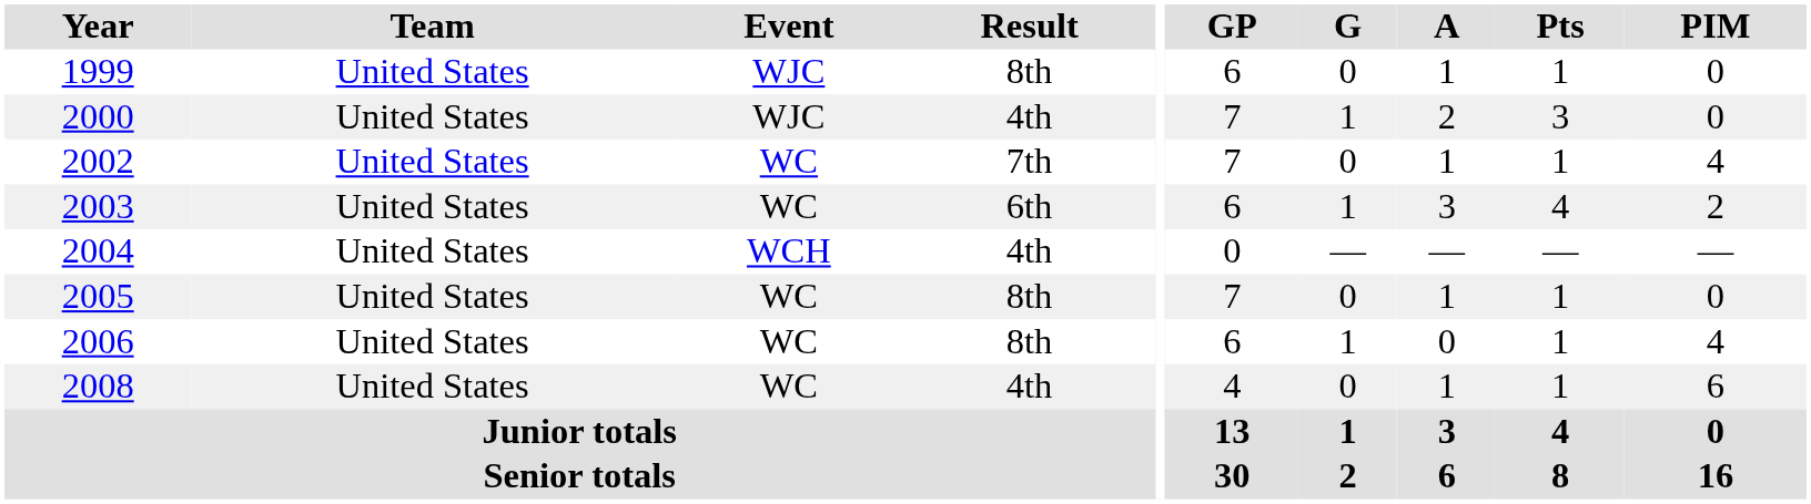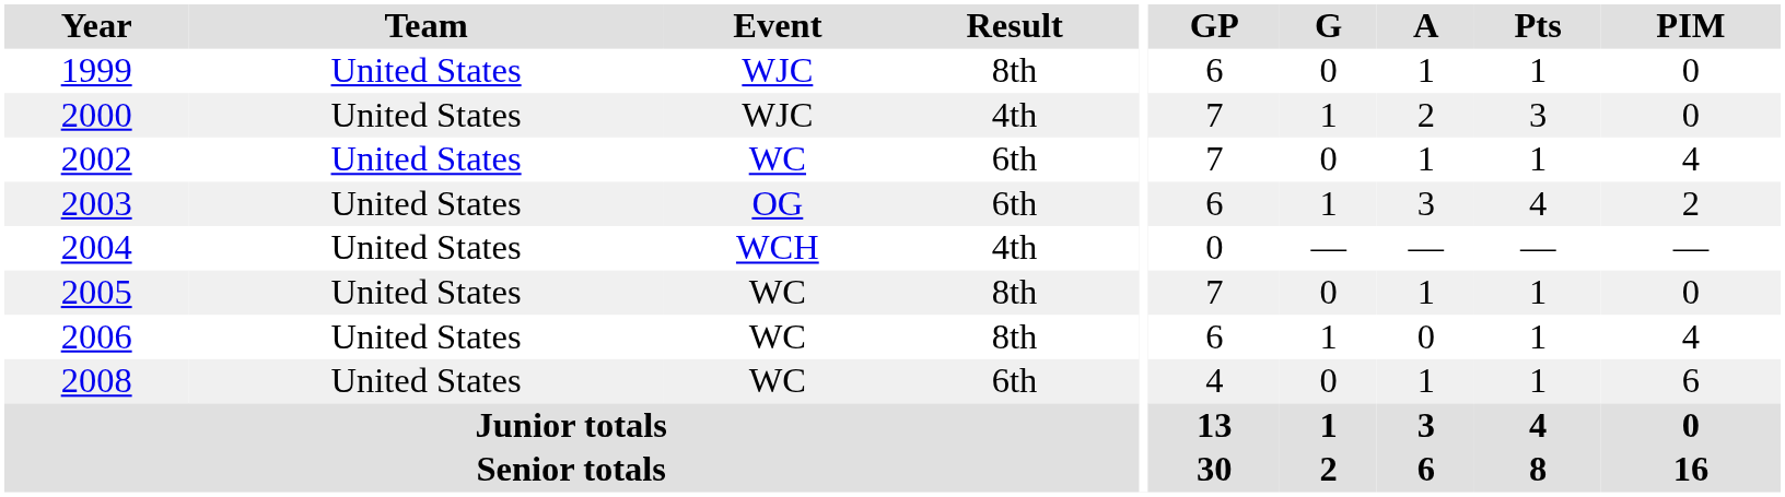 <table border="0" cellpadding="1" cellspacing="0" ID="Table3" style="text-align:center; width:50em">
 <tr ALIGN="center" bgcolor="#e0e0e0">
 <th>Year</th>
 <th>Team</th>
 <th>Event</th>
 <th>Result</th>
 <th rowspan="99" bgcolor="#ffffff"></th>
 <th>GP</th>
 <th>G</th>
 <th>A</th>
 <th>Pts</th>
 <th>PIM</th>
 </tr>
 <tr>
 <td><a href='#'>1999</a></td>
 <td><a href='#'>United States</a></td>
 <td><a href='#'>WJC</a></td>
 <td>8th</td>
 <td>6</td>
 <td>0</td>
 <td>1</td>
 <td>1</td>
 <td>0</td>
 </tr>
 <tr bgcolor="#f0f0f0">
 <td><a href='#'>2000</a></td>
 <td>United States</td>
 <td>WJC</td>
 <td>4th</td>
 <td>7</td>
 <td>1</td>
 <td>2</td>
 <td>3</td>
 <td>0</td>
 </tr>
 <tr>
 <td><a href='#'>2002</a></td>
 <td><a href='#'>United States</a></td>
 <td><a href='#'>WC</a></td>
-<td>7th</td>
+<td>6th</td>
 <td>7</td>
 <td>0</td>
 <td>1</td>
 <td>1</td>
 <td>4</td>
 </tr>
 <tr bgcolor="#f0f0f0">
 <td><a href='#'>2003</a></td>
 <td>United States</td>
-<td>WC</td>
+<td><a href='#'>OG</a></td>
 <td>6th</td>
 <td>6</td>
 <td>1</td>
 <td>3</td>
 <td>4</td>
 <td>2</td>
 </tr>
 <tr>
 <td><a href='#'>2004</a></td>
 <td>United States</td>
 <td><a href='#'>WCH</a></td>
 <td>4th</td>
 <td>0</td>
 <td>—</td>
 <td>—</td>
 <td>—</td>
 <td>—</td>
 </tr>
 <tr bgcolor="#f0f0f0">
 <td><a href='#'>2005</a></td>
 <td>United States</td>
 <td>WC</td>
 <td>8th</td>
 <td>7</td>
 <td>0</td>
 <td>1</td>
 <td>1</td>
 <td>0</td>
 </tr>
 <tr>
 <td><a href='#'>2006</a></td>
 <td>United States</td>
 <td>WC</td>
 <td>8th</td>
 <td>6</td>
 <td>1</td>
 <td>0</td>
 <td>1</td>
 <td>4</td>
 </tr>
 <tr bgcolor="#f0f0f0">
 <td><a href='#'>2008</a></td>
 <td>United States</td>
 <td>WC</td>
-<td>4th</td>
+<td>6th</td>
 <td>4</td>
 <td>0</td>
 <td>1</td>
 <td>1</td>
 <td>6</td>
 </tr>
 <tr bgcolor="#e0e0e0">
 <th colspan="4">Junior totals</th>
 <th>13</th>
 <th>1</th>
 <th>3</th>
 <th>4</th>
 <th>0</th>
 </tr>
 <tr bgcolor="#e0e0e0">
 <th colspan="4">Senior totals</th>
 <th>30</th>
 <th>2</th>
 <th>6</th>
 <th>8</th>
 <th>16</th>
 </tr>
 </table>
